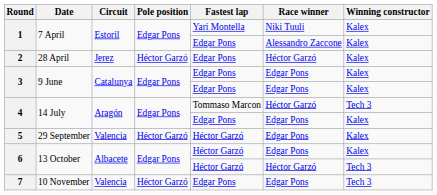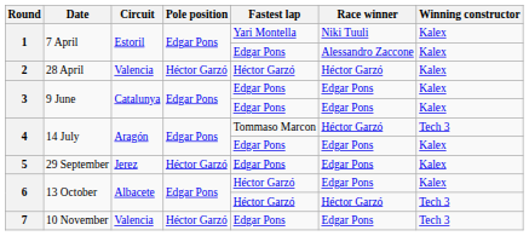 <table class="wikitable" style="font-size:85%;">
 <tr>
 <th>Round</th>
 <th>Date</th>
 <th>Circuit</th>
 <th>Pole position</th>
 <th>Fastest lap</th>
 <th>Race winner</th>
 <th>Winning constructor</th>
 </tr>
 <tr>
 <th rowspan=2>1</th>
 <td rowspan=2>7 April</td>
 <td rowspan=2> <a href='#'>Estoril</a></td>
 <td rowspan=2> <a href='#'>Edgar Pons</a></td>
 <td> <a href='#'>Yari Montella</a></td>
 <td> <a href='#'>Niki Tuuli</a></td>
 <td> <a href='#'>Kalex</a></td>
 </tr>
 <tr>
 <td> <a href='#'>Edgar Pons</a></td>
 <td> <a href='#'>Alessandro Zaccone</a></td>
 <td> <a href='#'>Kalex</a></td>
 </tr>
 <tr>
 <th>2</th>
 <td>28 April</td>
-<td> <a href='#'>Jerez</a></td>
+<td> <a href='#'>Valencia</a></td>
 <td> <a href='#'>Héctor Garzó</a></td>
-<td> <a href='#'>Edgar Pons</a></td>
+<td> <a href='#'>Héctor Garzó</a></td>
 <td> <a href='#'>Héctor Garzó</a></td>
 <td> <a href='#'>Kalex</a></td>
 </tr>
 <tr>
 <th rowspan=2>3</th>
 <td rowspan=2>9 June</td>
 <td rowspan=2> <a href='#'>Catalunya</a></td>
 <td rowspan=2> <a href='#'>Edgar Pons</a></td>
 <td> <a href='#'>Edgar Pons</a></td>
 <td> <a href='#'>Edgar Pons</a></td>
 <td> <a href='#'>Kalex</a></td>
 </tr>
 <tr>
 <td> <a href='#'>Edgar Pons</a></td>
 <td> <a href='#'>Edgar Pons</a></td>
 <td> <a href='#'>Kalex</a></td>
 </tr>
 <tr>
 <th rowspan=2>4</th>
 <td rowspan=2>14 July</td>
 <td rowspan=2> <a href='#'>Aragón</a></td>
 <td rowspan=2> <a href='#'>Edgar Pons</a></td>
 <td> Tommaso Marcon</td>
 <td> <a href='#'>Héctor Garzó</a></td>
 <td> <a href='#'>Tech 3</a></td>
 </tr>
 <tr>
 <td> <a href='#'>Edgar Pons</a></td>
 <td> <a href='#'>Edgar Pons</a></td>
 <td> <a href='#'>Kalex</a></td>
 </tr>
 <tr>
 <th>5</th>
 <td>29 September</td>
-<td> <a href='#'>Valencia</a></td>
+<td> <a href='#'>Jerez</a></td>
 <td> <a href='#'>Héctor Garzó</a></td>
-<td> <a href='#'>Héctor Garzó</a></td>
+<td> <a href='#'>Edgar Pons</a></td>
 <td> <a href='#'>Edgar Pons</a></td>
 <td> <a href='#'>Kalex</a></td>
 </tr>
 <tr>
 <th rowspan=2>6</th>
 <td rowspan=2>13 October</td>
 <td rowspan=2> <a href='#'>Albacete</a></td>
 <td rowspan=2> <a href='#'>Edgar Pons</a></td>
 <td> <a href='#'>Héctor Garzó</a></td>
 <td> <a href='#'>Edgar Pons</a></td>
 <td> <a href='#'>Kalex</a></td>
 </tr>
 <tr>
 <td> <a href='#'>Héctor Garzó</a></td>
 <td> <a href='#'>Héctor Garzó</a></td>
 <td> <a href='#'>Tech 3</a></td>
 </tr>
 <tr>
 <th>7</th>
 <td>10 November</td>
 <td> <a href='#'>Valencia</a></td>
 <td> <a href='#'>Héctor Garzó</a></td>
 <td> <a href='#'>Edgar Pons</a></td>
 <td> <a href='#'>Edgar Pons</a></td>
 <td> <a href='#'>Tech 3</a></td>
 </tr>
 </table>
